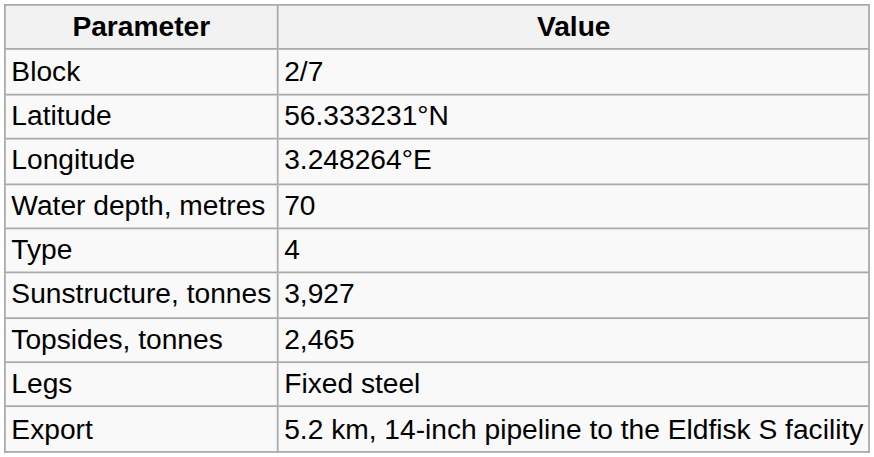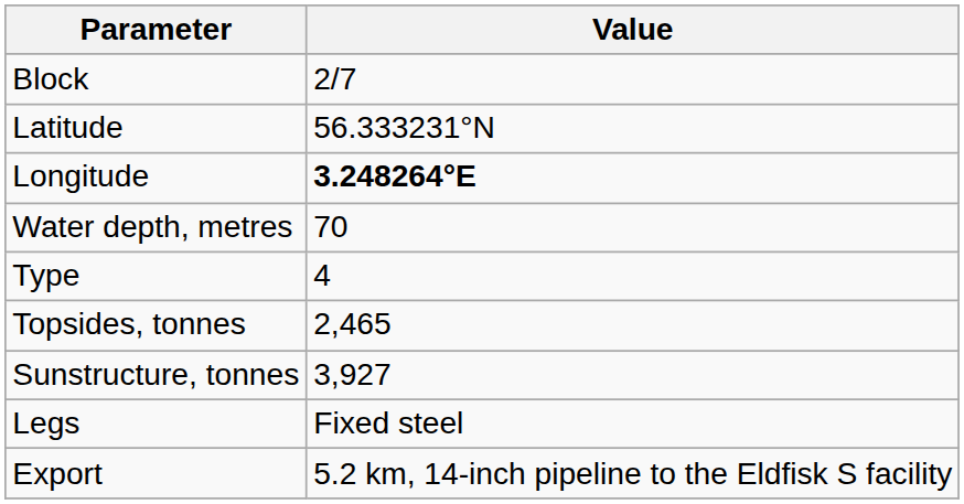 <table class="wikitable">
 <tr>
 <th>Parameter</th>
 <th>Value</th>
 </tr>
 <tr>
 <td>Block</td>
 <td>2/7</td>
 </tr>
 <tr>
 <td>Latitude</td>
 <td>56.333231°N</td>
 </tr>
 <tr>
 <td>Longitude</td>
-<td>3.248264°E</td>
+<td><strong>3.248264°E</strong></td>
 </tr>
 <tr>
 <td>Water depth, metres</td>
 <td>70</td>
 </tr>
 <tr>
 <td>Type</td>
 <td>4</td>
 </tr>
 <tr>
+<td>Topsides, tonnes</td>
+<td>2,465</td>
+</tr>
+<tr>
 <td>Sunstructure, tonnes</td>
 <td>3,927</td>
-</tr>
-<tr>
-<td>Topsides, tonnes</td>
-<td>2,465</td>
 </tr>
 <tr>
 <td>Legs</td>
 <td>Fixed steel</td>
 </tr>
 <tr>
 <td>Export</td>
 <td>5.2  km, 14-inch pipeline to the Eldfisk S facility</td>
 </tr>
 </table>
